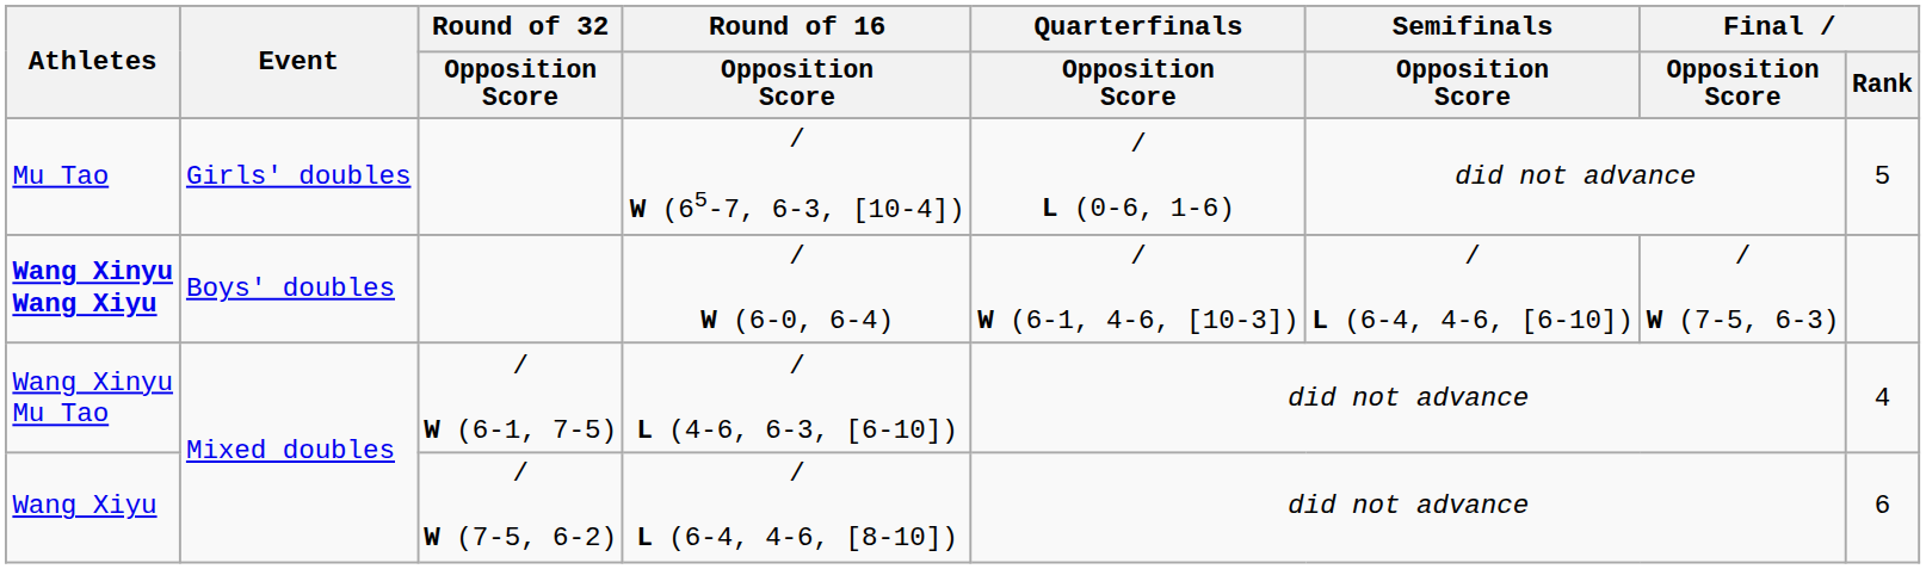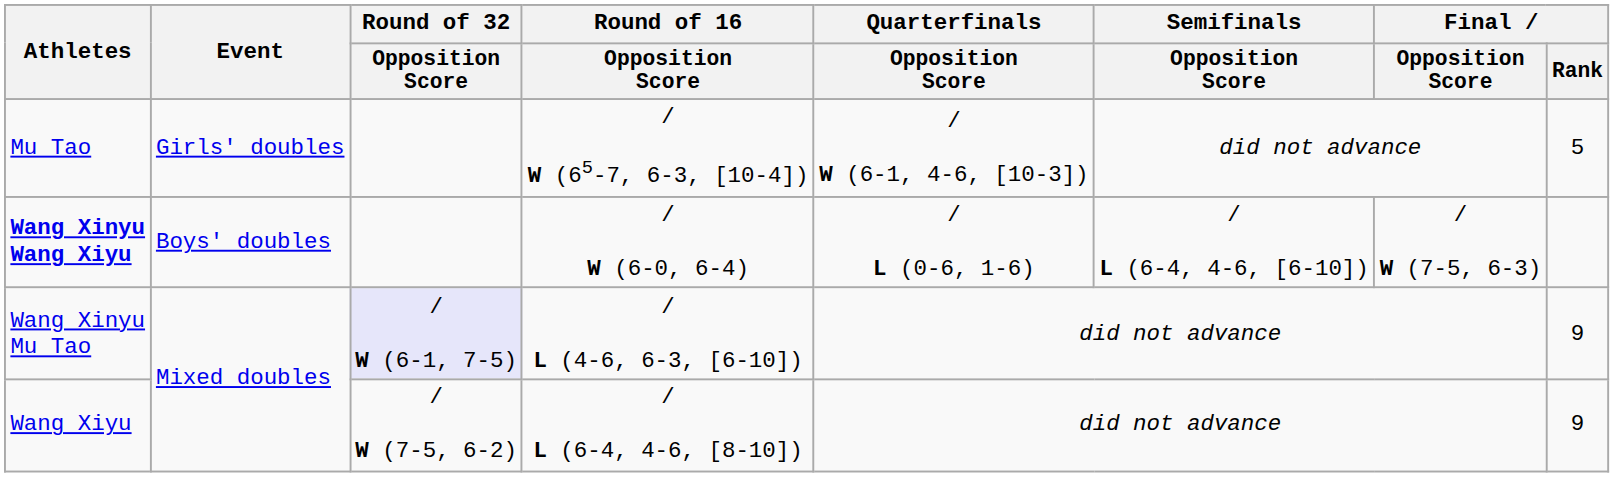 <table class=wikitable style="font-size:90%">
 <tr>
 <th rowspan=2>Athletes</th>
 <th rowspan=2>Event</th>
 <th>Round of 32</th>
 <th>Round of 16</th>
 <th>Quarterfinals</th>
 <th>Semifinals</th>
 <th colspan=2>Final / </th>
 </tr>
 <tr style="font-size:95%">
 <th>Opposition<br>Score</th>
 <th>Opposition<br>Score</th>
 <th>Opposition<br>Score</th>
 <th>Opposition<br>Score</th>
 <th>Opposition<br>Score</th>
 <th>Rank</th>
 </tr>
 <tr align=center>
 <td align=left><a href='#'>Mu Tao</a><br></td>
 <td align=left><a href='#'>Girls' doubles</a></td>
 <td></td>
 <td> /<br><br><strong>W</strong> (6<sup>5</sup>-7, 6-3, [10-4])</td>
-<td> /<br><br><strong>L</strong> (0-6, 1-6)</td>
+<td> /<br><br><strong>W</strong> (6-1, 4-6, [10-3])</td>
 <td colspan=2><em>did not advance</em></td>
 <td>5</td>
 </tr>
 <tr align=center>
 <td align=left><strong><a href='#'>Wang Xinyu</a><br><a href='#'>Wang Xiyu</a></strong></td>
 <td align=left><a href='#'>Boys' doubles</a></td>
 <td></td>
 <td> /<br><br><strong>W</strong> (6-0, 6-4)</td>
-<td> /<br><br><strong>W</strong> (6-1, 4-6, [10-3])</td>
+<td> /<br><br><strong>L</strong> (0-6, 1-6)</td>
 <td> /<br><br><strong>L</strong> (6-4, 4-6, [6-10])</td>
 <td> /<br><br><strong>W</strong> (7-5, 6-3)</td>
 <td></td>
 </tr>
 <tr align=center>
 <td align=left><a href='#'>Wang Xinyu</a><br><a href='#'>Mu Tao</a></td>
 <td rowspan=2 align=left><a href='#'>Mixed doubles</a></td>
-<td> /<br><br><strong>W</strong> (6-1, 7-5)</td>
+<td style="background: lavender;"> /<br><br><strong>W</strong> (6-1, 7-5)</td>
 <td> /<br><br><strong>L</strong> (4-6, 6-3, [6-10])</td>
 <td colspan=3><em>did not advance</em></td>
-<td>4</td>
+<td>9</td>
 </tr>
 <tr align=center>
 <td align=left><a href='#'>Wang Xiyu</a><br></td>
 <td> /<br><br><strong>W</strong> (7-5, 6-2)</td>
 <td> /<br><br><strong>L</strong> (6-4, 4-6, [8-10])</td>
 <td colspan=3><em>did not advance</em></td>
-<td>6</td>
+<td>9</td>
 </tr>
 </table>
